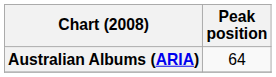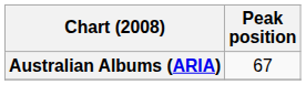 <table class="wikitable sortable plainrowheaders">
 <tr>
 <th>Chart (2008)</th>
 <th>Peak<br>position</th>
 </tr>
 <tr>
 <th scope="row">Australian Albums (<a href='#'>ARIA</a>)</th>
-<td align="center">64</td>
+<td align="center">67</td>
 </tr>
 <tr>
 </tr>
 <tr>
 </tr>
 <tr>
 </tr>
 <tr>
 </tr>
 <tr>
 </tr>
 <tr>
 </tr>
 <tr>
 </tr>
 </table>
